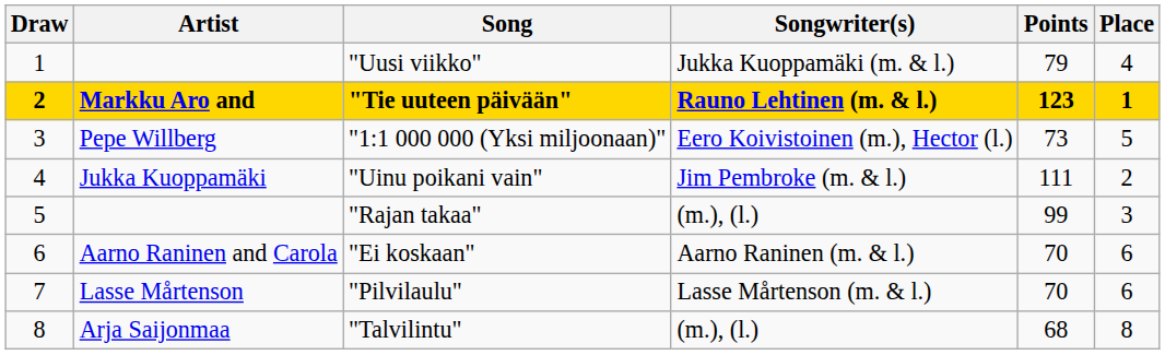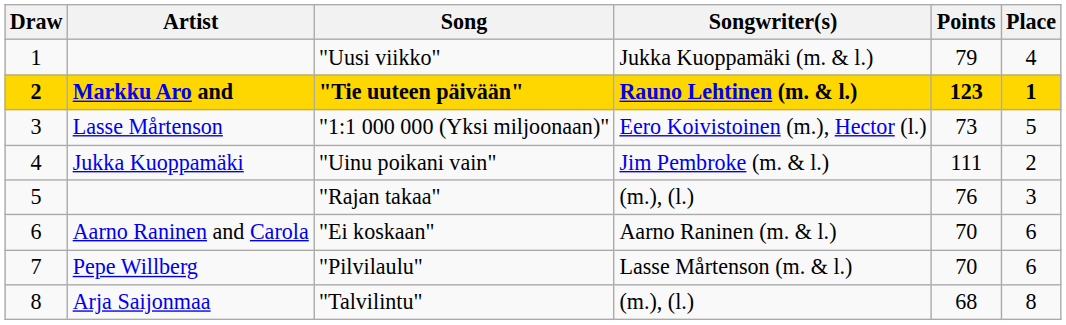 <table class="sortable wikitable" style="margin: 1em auto 1em auto; text-align:center">
 <tr>
 <th>Draw</th>
 <th>Artist</th>
 <th>Song</th>
 <th>Songwriter(s)</th>
 <th>Points</th>
 <th>Place</th>
 </tr>
 <tr>
 <td>1</td>
 <td align="left"></td>
 <td align="left">"Uusi viikko"</td>
 <td align="left">Jukka Kuoppamäki (m. & l.)</td>
 <td>79</td>
 <td>4</td>
 </tr>
 <tr style="font-weight:bold; background:gold;">
 <td>2</td>
 <td align="left"><a href='#'>Markku Aro</a> and </td>
 <td align="left">"Tie uuteen päivään"</td>
 <td align="left"><a href='#'>Rauno Lehtinen</a> (m. & l.)</td>
 <td>123</td>
 <td>1</td>
 </tr>
 <tr>
 <td>3</td>
-<td align="left"><a href='#'>Pepe Willberg</a></td>
+<td align="left"><a href='#'>Lasse Mårtenson</a></td>
 <td align="left">"1:1 000 000 (Yksi miljoonaan)"</td>
 <td align="left"><a href='#'>Eero Koivistoinen</a> (m.), <a href='#'>Hector</a> (l.)</td>
 <td>73</td>
 <td>5</td>
 </tr>
 <tr>
 <td>4</td>
 <td align="left"><a href='#'>Jukka Kuoppamäki</a></td>
 <td align="left">"Uinu poikani vain"</td>
 <td align="left"><a href='#'>Jim Pembroke</a> (m. & l.)</td>
 <td>111</td>
 <td>2</td>
 </tr>
 <tr>
 <td>5</td>
 <td align="left"></td>
 <td align="left">"Rajan takaa"</td>
 <td align="left"> (m.),  (l.)</td>
-<td>99</td>
+<td>76</td>
 <td>3</td>
 </tr>
 <tr>
 <td>6</td>
 <td align="left"><a href='#'>Aarno Raninen</a> and <a href='#'>Carola</a></td>
 <td align="left">"Ei koskaan"</td>
 <td align="left">Aarno Raninen (m. & l.)</td>
 <td>70</td>
 <td>6</td>
 </tr>
 <tr>
 <td>7</td>
-<td align="left"><a href='#'>Lasse Mårtenson</a></td>
+<td align="left"><a href='#'>Pepe Willberg</a></td>
 <td align="left">"Pilvilaulu"</td>
 <td align="left">Lasse Mårtenson (m. & l.)</td>
 <td>70</td>
 <td>6</td>
 </tr>
 <tr>
 <td>8</td>
 <td align="left"><a href='#'>Arja Saijonmaa</a></td>
 <td align="left">"Talvilintu"</td>
 <td align="left"> (m.),  (l.)</td>
 <td>68</td>
 <td>8</td>
 </tr>
 </table>
